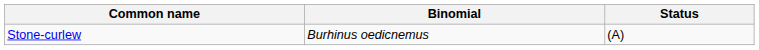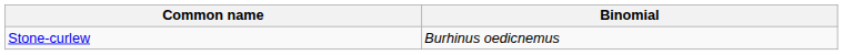 <table style="width:60%;" class="wikitable">
 <tr>
 <th width=40%>Common name</th>
 <th width=40%>Binomial</th>
-<th width=20%>Status</th>
 </tr>
 <tr>
 <td><a href='#'>Stone-curlew</a></td>
 <td><em>Burhinus oedicnemus</em></td>
-<td>(A)</td>
 </tr>
 </table>
